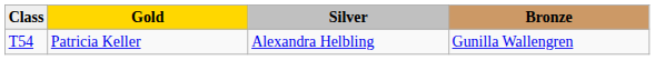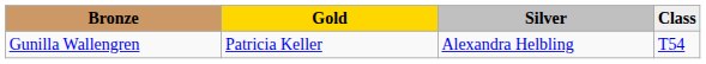 <table class="wikitable" style="text-align:left">
 <tr align="center">
-<td bgcolor=efefef><strong>Class</strong></td>
+<td width=200 bgcolor=CC9966><strong>Bronze</strong></td>
 <td width=200 bgcolor=gold><strong>Gold</strong></td>
 <td width=200 bgcolor=silver><strong>Silver</strong></td>
-<td width=200 bgcolor=CC9966><strong>Bronze</strong></td>
+<td bgcolor=efefef><strong>Class</strong></td>
 </tr>
 <tr>
-<td><a href='#'>T54</a></td>
+<td><a href='#'>Gunilla Wallengren</a><br></td>
 <td><a href='#'>Patricia Keller</a><br></td>
 <td><a href='#'>Alexandra Helbling</a><br></td>
-<td><a href='#'>Gunilla Wallengren</a><br></td>
+<td><a href='#'>T54</a></td>
 </tr>
 </table>
